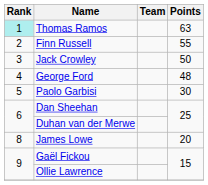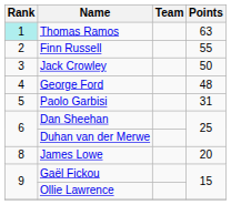 <table class="wikitable" style="text-align:center">
 <tr>
 <th>Rank</th>
 <th>Name</th>
 <th>Team</th>
 <th>Points</th>
 </tr>
 <tr>
 <td style="background: paleturquoise;">1</td>
 <td align="left"><a href='#'>Thomas Ramos</a></td>
 <td align="left"></td>
 <td>63</td>
 </tr>
 <tr>
 <td>2</td>
 <td align="left"><a href='#'>Finn Russell</a></td>
 <td align="left"></td>
 <td>55</td>
 </tr>
 <tr>
 <td>3</td>
 <td align="left"><a href='#'>Jack Crowley</a></td>
 <td align="left"></td>
 <td>50</td>
 </tr>
 <tr>
 <td>4</td>
 <td align="left"><a href='#'>George Ford</a></td>
 <td align="left"></td>
 <td>48</td>
 </tr>
 <tr>
 <td>5</td>
 <td align="left"><a href='#'>Paolo Garbisi</a></td>
 <td align="left"></td>
-<td>30</td>
+<td>31</td>
 </tr>
 <tr>
 <td rowspan="2">6</td>
 <td align="left"><a href='#'>Dan Sheehan</a></td>
 <td align="left"></td>
 <td rowspan="2">25</td>
 </tr>
 <tr>
 <td align="left"><a href='#'>Duhan van der Merwe</a></td>
 <td align="left"></td>
 </tr>
 <tr>
 <td>8</td>
 <td align="left"><a href='#'>James Lowe</a></td>
 <td align="left"></td>
 <td>20</td>
 </tr>
 <tr>
 <td rowspan="2">9</td>
 <td align="left"><a href='#'>Gaël Fickou</a></td>
 <td align="left"></td>
 <td rowspan="2">15</td>
 </tr>
 <tr>
 <td align="left"><a href='#'>Ollie Lawrence</a></td>
 <td align="left"></td>
 </tr>
 <tr>
 </tr>
 </table>
